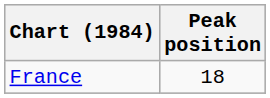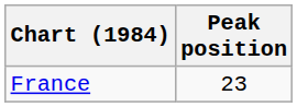 <table class="wikitable sortable">
 <tr>
 <th>Chart (1984)</th>
 <th>Peak<br>position</th>
 </tr>
 <tr>
 <td><a href='#'>France</a></td>
-<td style="text-align:center;">18</td>
+<td style="text-align:center;">23</td>
 </tr>
 </table>
